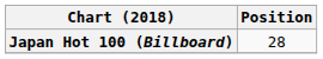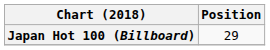 <table class="wikitable sortable plainrowheaders" style="text-align:center;">
 <tr>
 <th>Chart (2018)</th>
 <th>Position</th>
 </tr>
 <tr>
 <th scope="row">Japan Hot 100 (<em>Billboard</em>)<br></th>
-<td>28</td>
+<td>29</td>
 </tr>
 <tr>
 </tr>
 </table>
